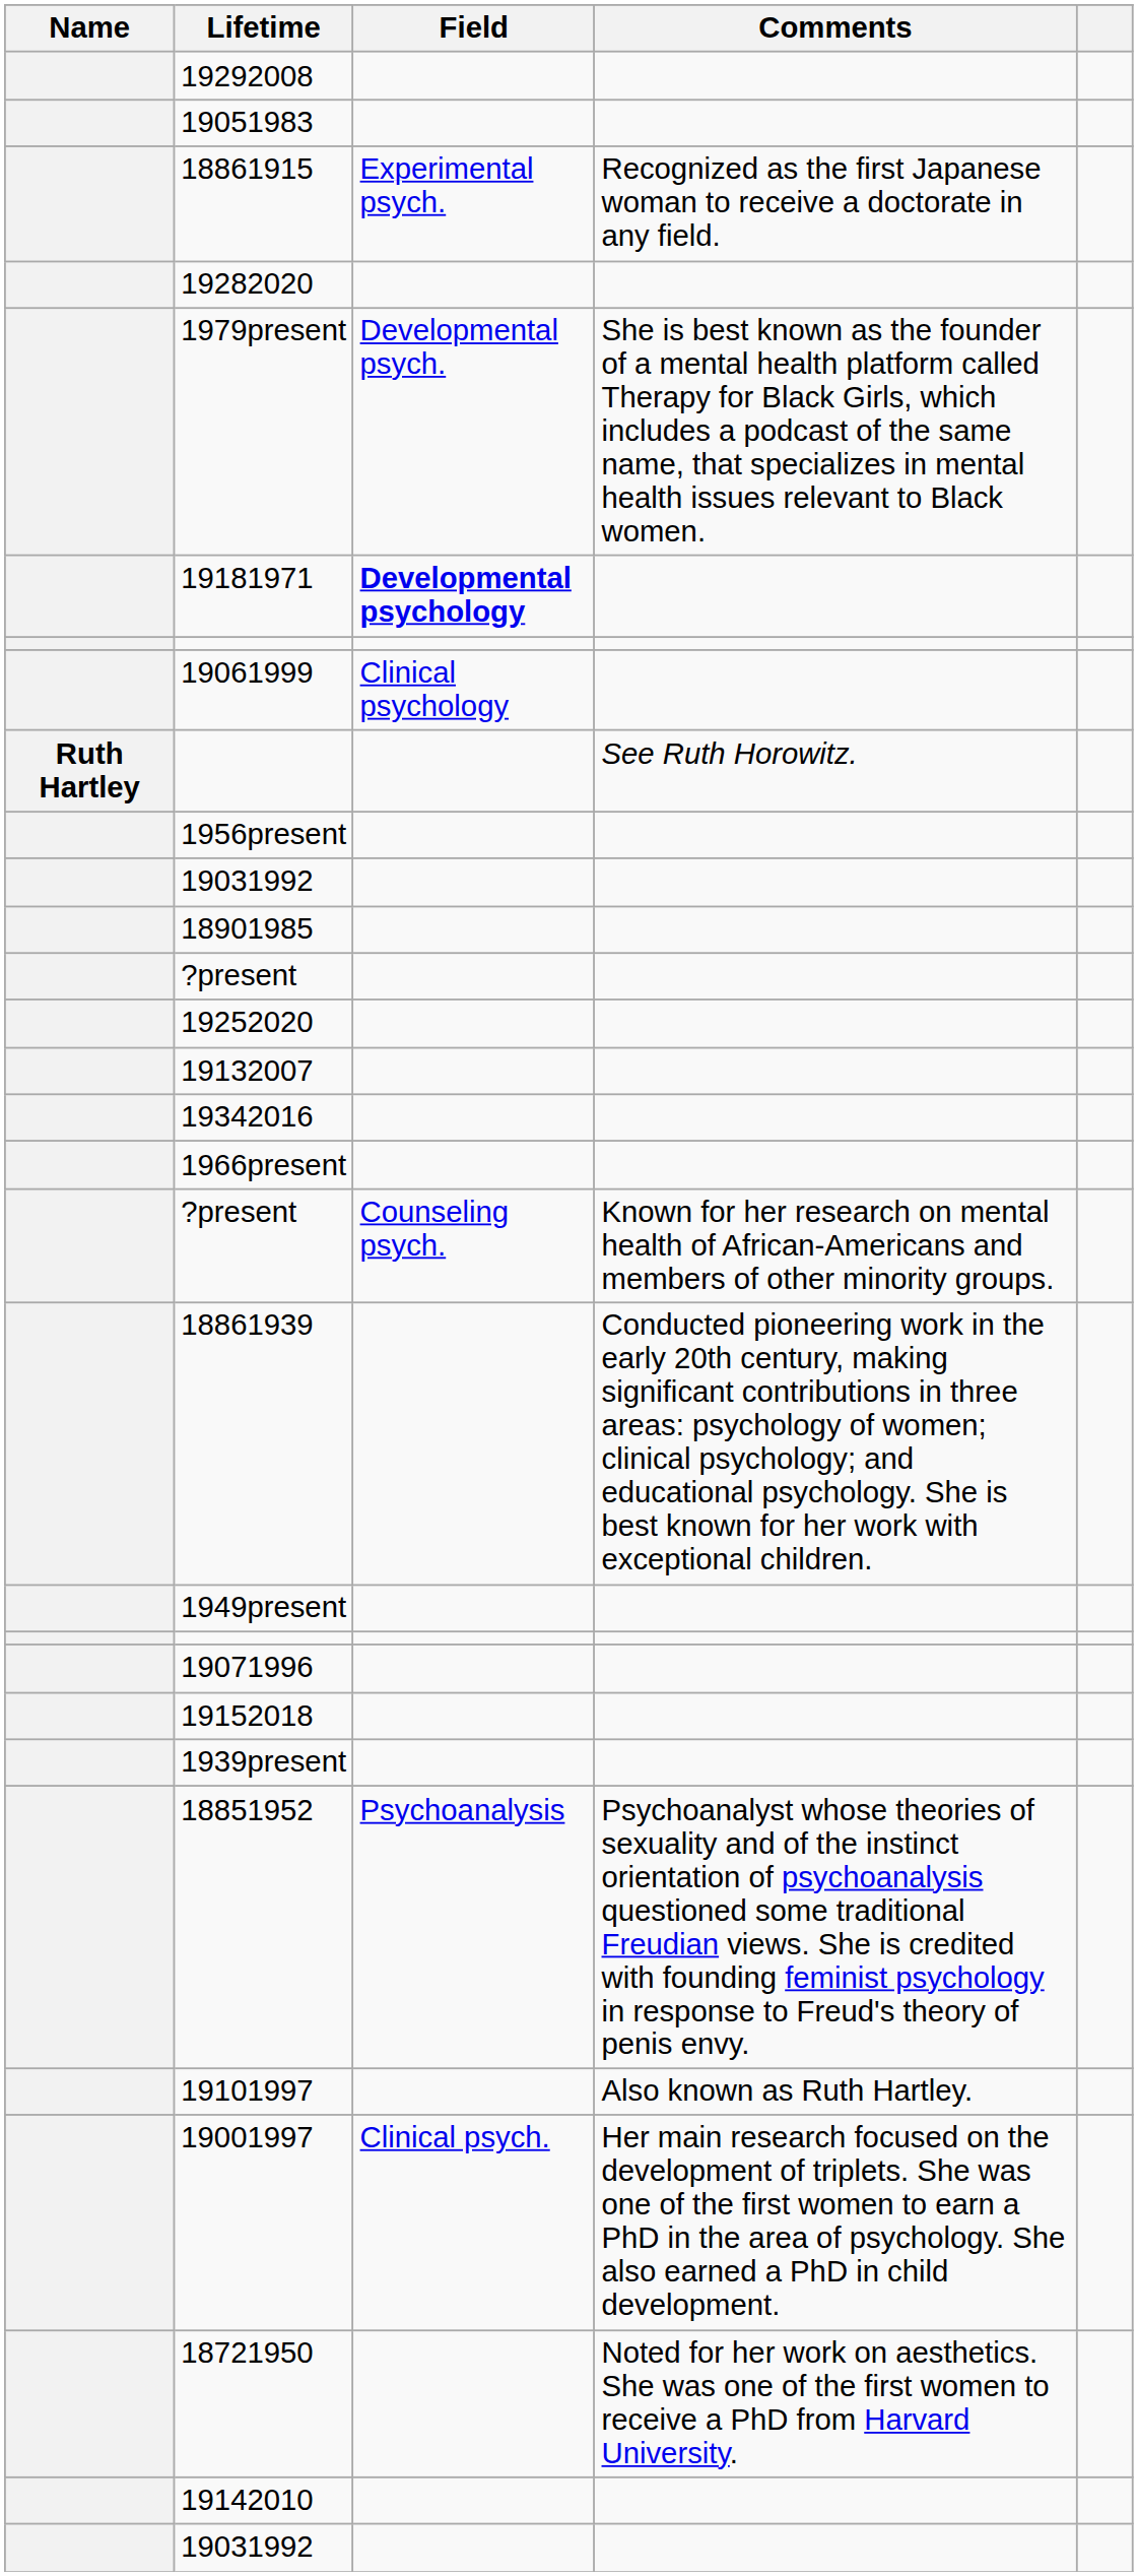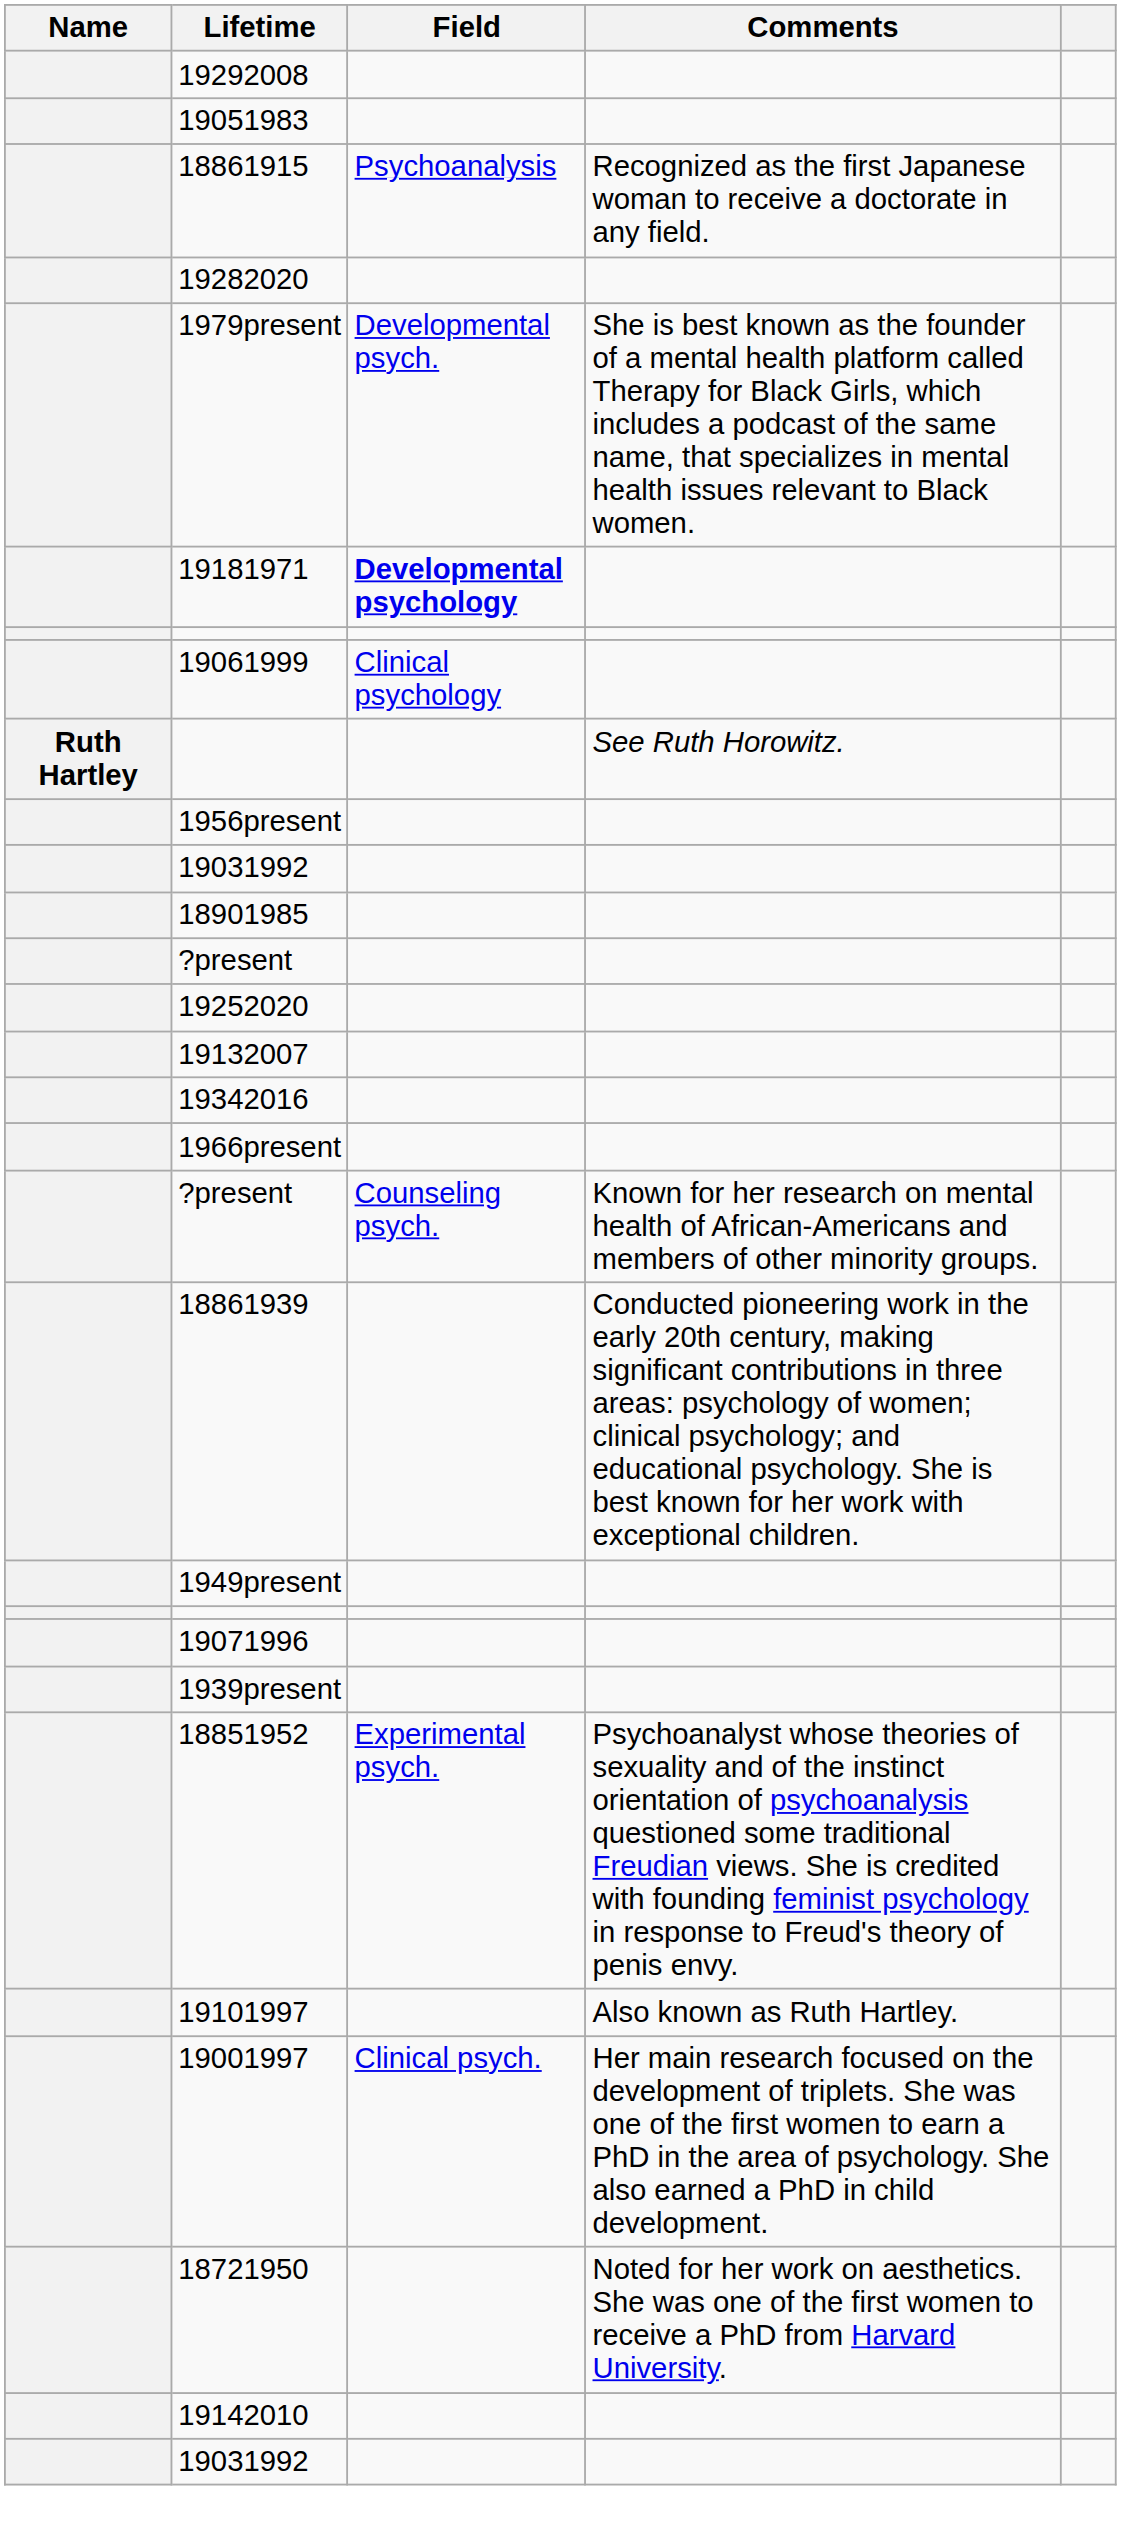 <table class="sortable wikitable plainrowheaders">
 <tr>
 <th width="15%" scope="col">Name</th>
 <th width="12%" scope="col">Lifetime</th>
 <th>Field</th>
 <th>Comments</th>
 <th class="unsortable" width="5%" scope="col"></th>
 </tr>
 <tr style="vertical-align: top;">
 <th scope="row"></th>
 <td>19292008</td>
 <td></td>
 <td></td>
 <td align="center"></td>
 </tr>
 <tr style="vertical-align: top;">
 <th scope="row"></th>
 <td>19051983</td>
 <td></td>
 <td></td>
 <td align="center"></td>
 </tr>
 <tr style="vertical-align: top;">
 <th scope="row"></th>
 <td>18861915</td>
-<td><a href='#'>Experimental psych.</a></td>
+<td><a href='#'>Psychoanalysis</a></td>
 <td>Recognized as the first Japanese woman to receive a doctorate in any field.</td>
 <td align="center"></td>
 </tr>
 <tr style="vertical-align: top;">
 <th scope="row"></th>
 <td>19282020</td>
 <td></td>
 <td></td>
 <td align="center"></td>
 </tr>
 <tr style="vertical-align: top;">
 <th scope="row"></th>
 <td>1979present</td>
 <td><a href='#'>Developmental psych.</a></td>
 <td>She is best known as the founder of a mental health platform called Therapy for Black Girls, which includes a podcast of the same name, that specializes in mental health issues relevant to Black women.</td>
 <td align="center"></td>
 </tr>
 <tr style="vertical-align: top;">
 <th scope="row"></th>
 <td>19181971</td>
 <td><strong><a href='#'>Developmental psychology</a></strong></td>
 <td></td>
 <td align="center"></td>
 </tr>
 <tr style="vertical-align: top;">
 <th scope="row"></th>
 <td></td>
 <td></td>
 <td></td>
 <td align="center"></td>
 </tr>
 <tr style="vertical-align: top;">
 <th scope="row"></th>
 <td>19061999</td>
 <td><a href='#'>Clinical psychology</a></td>
 <td></td>
 <td align="center"></td>
 </tr>
 <tr style="vertical-align: top;">
 <th scope="row">Ruth Hartley</th>
 <td></td>
 <td></td>
 <td><em>See Ruth Horowitz.</em></td>
 <td align="center"></td>
 </tr>
 <tr style="vertical-align: top;">
 <th scope="row"></th>
 <td>1956present</td>
 <td></td>
 <td></td>
 <td align="center"></td>
 </tr>
 <tr style="vertical-align: top;">
 <th scope="row"></th>
 <td>19031992</td>
 <td></td>
 <td></td>
 <td align="center"></td>
 </tr>
 <tr style="vertical-align: top;">
 <th scope="row"></th>
 <td>18901985</td>
 <td></td>
 <td></td>
 <td align="center"></td>
 </tr>
 <tr style="vertical-align: top;">
 <th scope="row"></th>
 <td>?present</td>
 <td></td>
 <td></td>
 <td align="center"></td>
 </tr>
 <tr style="vertical-align: top;">
 <th scope="row"></th>
 <td>19252020</td>
 <td></td>
 <td></td>
 <td align="center"></td>
 </tr>
 <tr style="vertical-align: top;">
 <th scope="row"></th>
 <td>19132007</td>
 <td></td>
 <td></td>
 <td align="center"></td>
 </tr>
 <tr style="vertical-align: top;">
 <th scope="row"></th>
 <td>19342016</td>
 <td></td>
 <td></td>
 <td align="center"></td>
 </tr>
 <tr style="vertical-align: top;">
 <th scope="row"></th>
 <td>1966present</td>
 <td></td>
 <td></td>
 <td align="center"></td>
 </tr>
 <tr style="vertical-align: top;">
 <th scope="row"></th>
 <td>?present</td>
 <td><a href='#'>Counseling psych.</a></td>
 <td>Known for her research on mental health of African-Americans and members of other minority groups.</td>
 <td align="center"></td>
 </tr>
 <tr style="vertical-align: top;">
 <th scope="row"></th>
 <td>18861939</td>
 <td></td>
 <td>Conducted pioneering work in the early 20th century, making significant contributions in three areas: psychology of women; clinical psychology; and educational psychology. She is best known for her work with exceptional children.</td>
 <td align="center"></td>
 </tr>
 <tr style="vertical-align: top;">
 <th scope="row"></th>
 <td>1949present</td>
 <td></td>
 <td></td>
 <td align="center"></td>
 </tr>
 <tr style="vertical-align: top;">
 <th scope="row"></th>
 <td></td>
 <td></td>
 <td></td>
 <td align="center"></td>
 </tr>
 <tr style="vertical-align: top;">
 <th scope="row"></th>
 <td>19071996</td>
 <td></td>
 <td></td>
 <td align="center"></td>
 </tr>
 <tr style="vertical-align: top;">
 <th scope="row"></th>
-<td>19152018</td>
-<td></td>
-<td></td>
-<td align="center"></td>
-</tr>
-<tr style="vertical-align: top;">
-<th scope="row"></th>
 <td>1939present</td>
 <td></td>
 <td></td>
 <td align="center"></td>
 </tr>
 <tr style="vertical-align: top;">
 <th scope="row"></th>
 <td>18851952</td>
-<td><a href='#'>Psychoanalysis</a></td>
+<td><a href='#'>Experimental psych.</a></td>
 <td>Psychoanalyst whose theories of sexuality and of the instinct orientation of <a href='#'>psychoanalysis</a> questioned some traditional <a href='#'>Freudian</a> views. She is credited with founding <a href='#'>feminist psychology</a> in response to Freud's theory of penis envy.</td>
 <td align="center"></td>
 </tr>
 <tr style="vertical-align: top;">
 <th scope="row"></th>
 <td>19101997</td>
 <td></td>
 <td>Also known as Ruth Hartley.</td>
 <td align="center"></td>
 </tr>
 <tr style="vertical-align: top;">
 <th scope="row"></th>
 <td>19001997</td>
 <td><a href='#'>Clinical psych.</a></td>
 <td>Her main research focused on the development of triplets. She was one of the first women to earn a PhD in the area of psychology. She also earned a PhD in child development.</td>
 <td align="center"></td>
 </tr>
 <tr style="vertical-align: top;">
 <th scope="row"></th>
 <td>18721950</td>
 <td></td>
 <td>Noted for her work on aesthetics. She was one of the first women to receive a PhD from <a href='#'>Harvard University</a>.</td>
 <td align="center"></td>
 </tr>
 <tr style="vertical-align: top;">
 <th scope="row"></th>
 <td>19142010</td>
 <td></td>
 <td></td>
 <td align="center"></td>
 </tr>
 <tr style="vertical-align: top;">
 <th scope="row"></th>
 <td>19031992</td>
 <td></td>
 <td></td>
 <td align="center"></td>
 </tr>
 </table>
